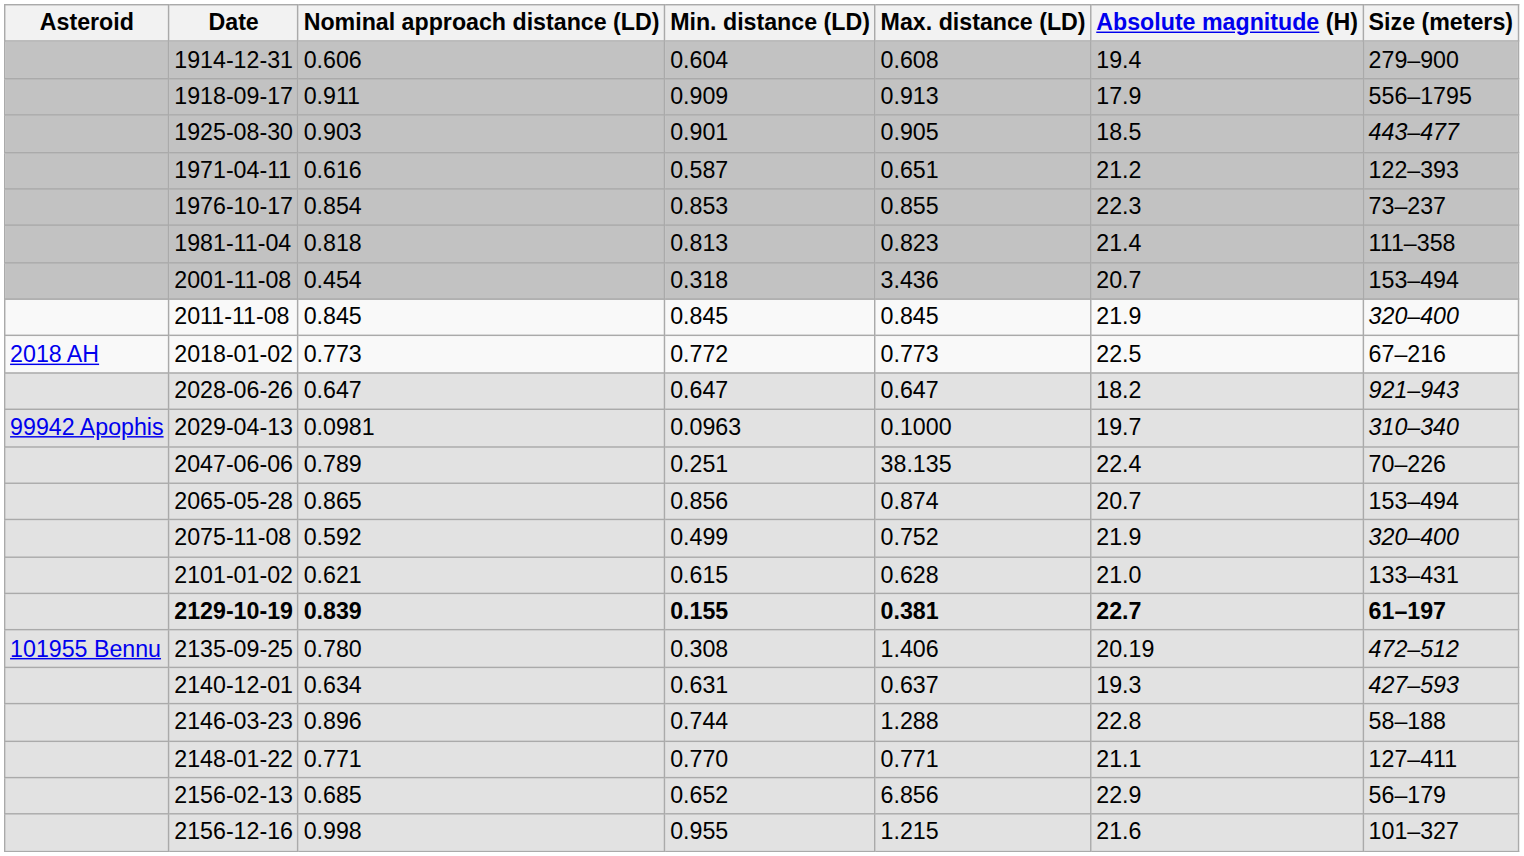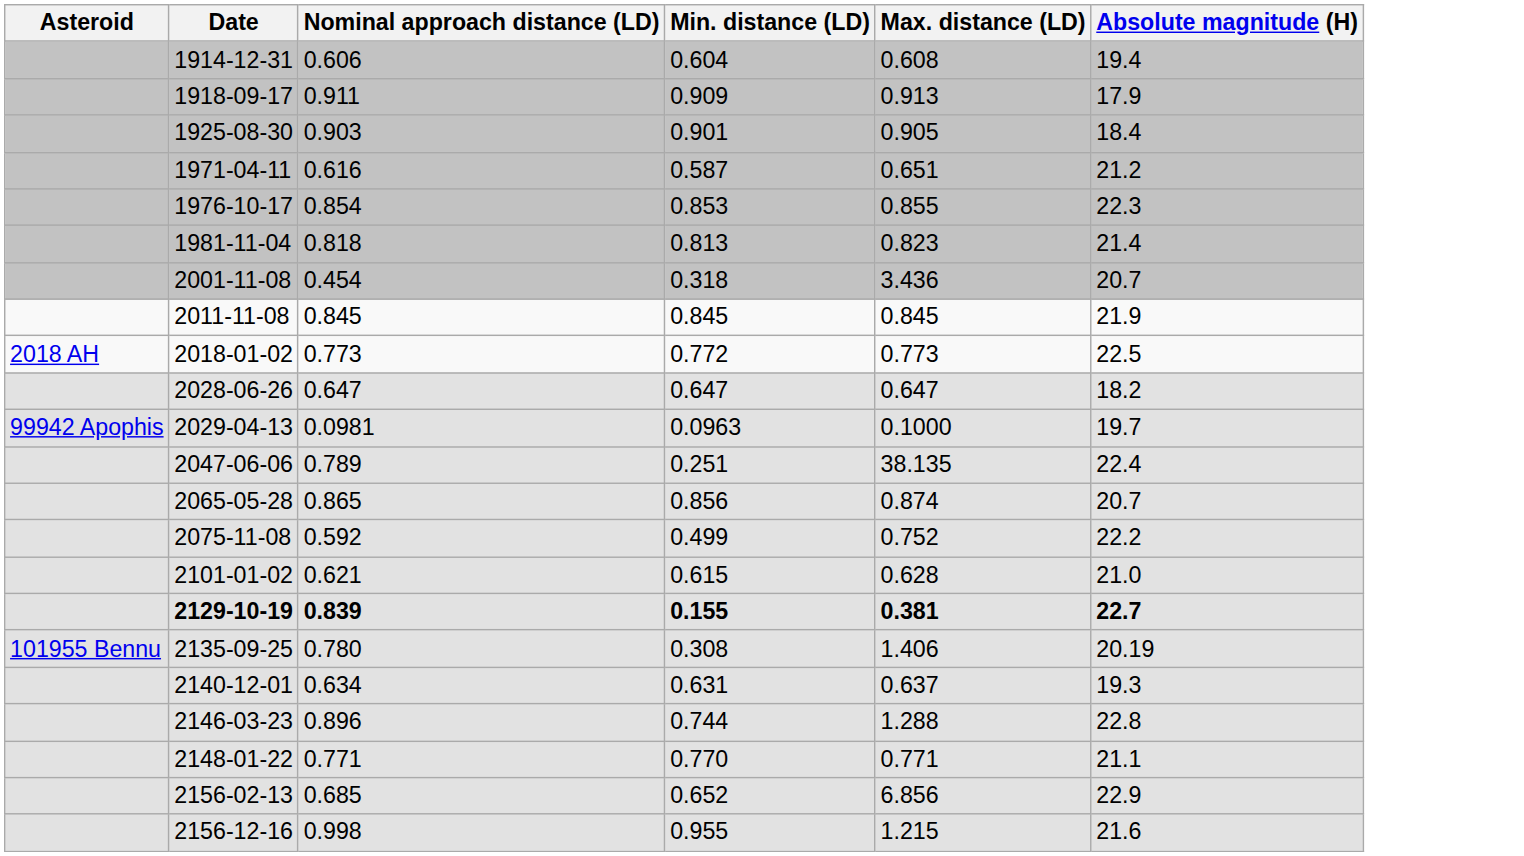 <table class="wikitable collapsible collapsed sortable">
 <tr>
 <th>Asteroid</th>
 <th>Date</th>
 <th>Nominal approach distance (LD)</th>
 <th>Min. distance (LD)</th>
 <th>Max. distance (LD)</th>
 <th><a href='#'>Absolute magnitude</a> (H)</th>
-<th>Size (meters)</th>
 </tr>
 <tr bgcolor=#c2c2c2>
 <td></td>
 <td>1914-12-31</td>
 <td>0.606</td>
 <td>0.604</td>
 <td>0.608</td>
 <td>19.4</td>
-<td>279–900</td>
 </tr>
 <tr bgcolor=#c2c2c2>
 <td></td>
 <td>1918-09-17</td>
 <td>0.911</td>
 <td>0.909</td>
 <td>0.913</td>
 <td>17.9</td>
-<td>556–1795</td>
 </tr>
 <tr bgcolor=#c2c2c2>
 <td></td>
 <td>1925-08-30</td>
 <td>0.903</td>
 <td>0.901</td>
 <td>0.905</td>
-<td>18.5</td>
-<td><em>443–477</em></td>
+<td>18.4</td>
 </tr>
 <tr bgcolor=#c2c2c2>
 <td></td>
 <td>1971-04-11</td>
 <td>0.616</td>
 <td>0.587</td>
 <td>0.651</td>
 <td>21.2</td>
-<td>122–393</td>
 </tr>
 <tr bgcolor=#c2c2c2>
 <td></td>
 <td>1976-10-17</td>
 <td>0.854</td>
 <td>0.853</td>
 <td>0.855</td>
 <td>22.3</td>
-<td>73–237</td>
 </tr>
 <tr bgcolor=#c2c2c2>
 <td></td>
 <td>1981-11-04</td>
 <td>0.818</td>
 <td>0.813</td>
 <td>0.823</td>
 <td>21.4</td>
-<td>111–358</td>
 </tr>
 <tr bgcolor=#c2c2c2>
 <td></td>
 <td>2001-11-08</td>
 <td>0.454</td>
 <td>0.318</td>
 <td>3.436</td>
 <td>20.7</td>
-<td>153–494</td>
 </tr>
 <tr>
 <td></td>
 <td>2011-11-08</td>
 <td>0.845</td>
 <td>0.845</td>
 <td>0.845</td>
 <td>21.9</td>
-<td><em>320–400</em></td>
 </tr>
 <tr>
 <td><a href='#'>2018 AH</a></td>
 <td>2018-01-02</td>
 <td>0.773</td>
 <td>0.772</td>
 <td>0.773</td>
 <td>22.5</td>
-<td>67–216</td>
 </tr>
 <tr bgcolor=#e2e2e2>
 <td></td>
 <td>2028-06-26</td>
 <td>0.647</td>
 <td>0.647</td>
 <td>0.647</td>
 <td>18.2</td>
-<td><em>921–943</em></td>
 </tr>
 <tr bgcolor=#e2e2e2>
 <td><a href='#'>99942 Apophis</a></td>
 <td>2029-04-13</td>
 <td>0.0981</td>
 <td>0.0963</td>
 <td>0.1000</td>
 <td>19.7</td>
-<td><em>310–340</em></td>
 </tr>
 <tr bgcolor=#e2e2e2>
 <td></td>
 <td>2047-06-06</td>
 <td>0.789</td>
 <td>0.251</td>
 <td>38.135</td>
 <td>22.4</td>
-<td>70–226</td>
 </tr>
 <tr bgcolor=#e2e2e2>
 <td></td>
 <td>2065-05-28</td>
 <td>0.865</td>
 <td>0.856</td>
 <td>0.874</td>
 <td>20.7</td>
-<td>153–494</td>
 </tr>
 <tr bgcolor=#e2e2e2>
 <td></td>
 <td>2075-11-08</td>
 <td>0.592</td>
 <td>0.499</td>
 <td>0.752</td>
-<td>21.9</td>
-<td><em>320–400</em></td>
+<td>22.2</td>
 </tr>
 <tr bgcolor=#e2e2e2>
 <td></td>
 <td>2101-01-02</td>
 <td>0.621</td>
 <td>0.615</td>
 <td>0.628</td>
 <td>21.0</td>
-<td>133–431</td>
 </tr>
 <tr bgcolor=#e2e2e2>
 <td><strong> </strong></td>
 <td><strong>2129-10-19</strong></td>
 <td><strong>0.839</strong></td>
 <td><strong>0.155</strong></td>
 <td><strong>0.381</strong></td>
 <td><strong>22.7</strong></td>
-<td><strong>61–197</strong></td>
 </tr>
 <tr bgcolor=#e2e2e2>
 <td><a href='#'>101955 Bennu</a></td>
 <td>2135-09-25</td>
 <td>0.780</td>
 <td>0.308</td>
 <td>1.406</td>
 <td>20.19</td>
-<td><em>472–512</em></td>
 </tr>
 <tr bgcolor=#e2e2e2>
 <td></td>
 <td>2140-12-01</td>
 <td>0.634</td>
 <td>0.631</td>
 <td>0.637</td>
 <td>19.3</td>
-<td><em>427–593</em></td>
 </tr>
 <tr bgcolor=#e2e2e2>
 <td></td>
 <td>2146-03-23</td>
 <td>0.896</td>
 <td>0.744</td>
 <td>1.288</td>
 <td>22.8</td>
-<td>58–188</td>
 </tr>
 <tr bgcolor=#e2e2e2>
 <td></td>
 <td>2148-01-22</td>
 <td>0.771</td>
 <td>0.770</td>
 <td>0.771</td>
 <td>21.1</td>
-<td>127–411</td>
 </tr>
 <tr bgcolor=#e2e2e2>
 <td></td>
 <td>2156-02-13</td>
 <td>0.685</td>
 <td>0.652</td>
 <td>6.856</td>
 <td>22.9</td>
-<td>56–179</td>
 </tr>
 <tr bgcolor=#e2e2e2>
 <td></td>
 <td>2156-12-16</td>
 <td>0.998</td>
 <td>0.955</td>
 <td>1.215</td>
 <td>21.6</td>
-<td>101–327</td>
 </tr>
 </table>
